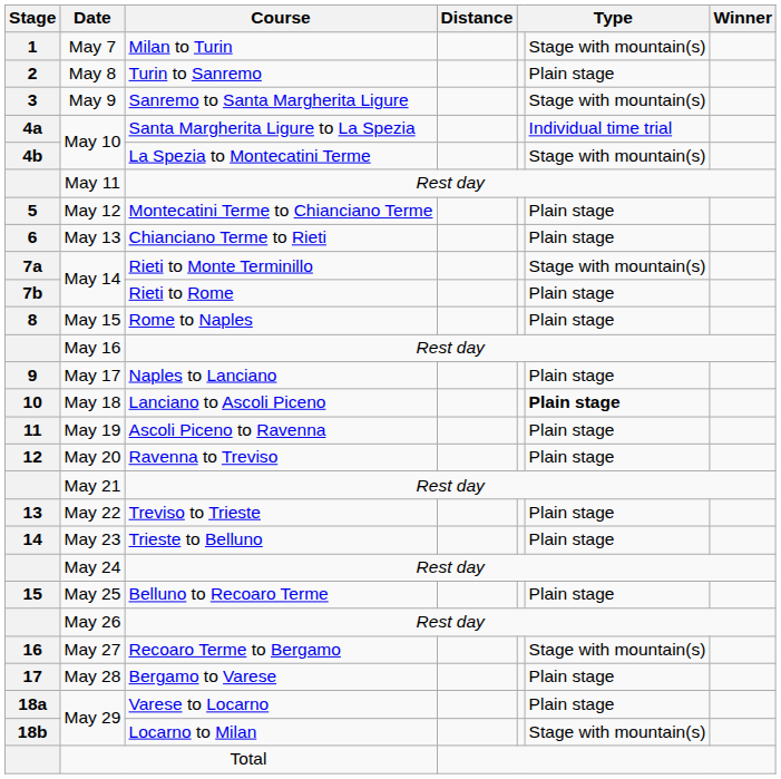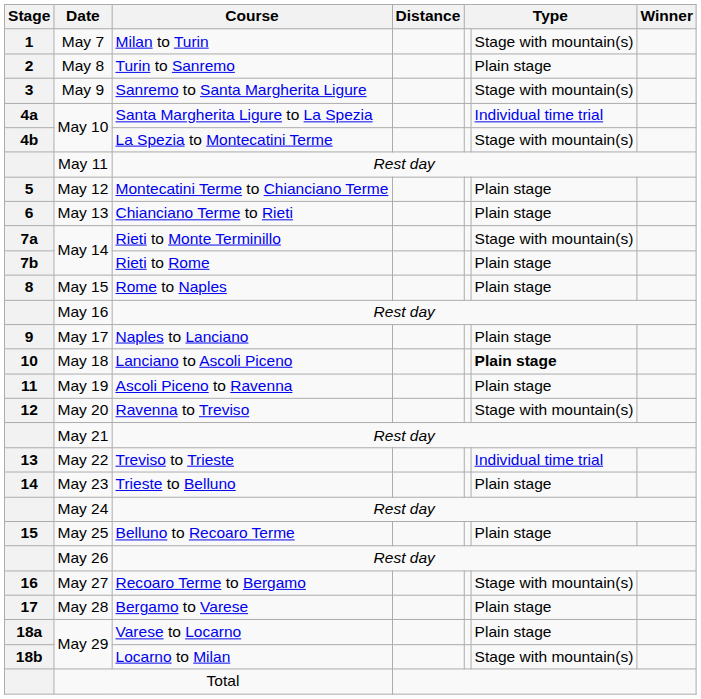 <table class="wikitable">
 <tr style="background:#efefef;">
 <th>Stage</th>
 <th>Date</th>
 <th>Course</th>
 <th>Distance</th>
 <th colspan="2">Type</th>
 <th>Winner</th>
 </tr>
 <tr>
 <th style="text-align:center">1</th>
 <td style="text-align:center;">May 7</td>
 <td><a href='#'>Milan</a> to <a href='#'>Turin</a></td>
 <td></td>
 <td style="text-align:center;"></td>
 <td>Stage with mountain(s)</td>
 <td></td>
 </tr>
 <tr>
 <th style="text-align:center">2</th>
 <td style="text-align:center;">May 8</td>
 <td><a href='#'>Turin</a> to <a href='#'>Sanremo</a></td>
 <td></td>
 <td style="text-align:center;"></td>
 <td>Plain stage</td>
 <td></td>
 </tr>
 <tr>
 <th style="text-align:center">3</th>
 <td style="text-align:center;">May 9</td>
 <td><a href='#'>Sanremo</a> to <a href='#'>Santa Margherita Ligure</a></td>
 <td></td>
 <td style="text-align:center;"></td>
 <td>Stage with mountain(s)</td>
 <td></td>
 </tr>
 <tr>
 <th style="text-align:center">4a</th>
 <td style="text-align:center;" rowspan="2">May 10</td>
 <td><a href='#'>Santa Margherita Ligure</a> to <a href='#'>La Spezia</a></td>
 <td></td>
 <td style="text-align:center;"></td>
 <td><a href='#'>Individual time trial</a></td>
 <td></td>
 </tr>
 <tr>
 <th style="text-align:center">4b</th>
 <td><a href='#'>La Spezia</a> to <a href='#'>Montecatini Terme</a></td>
 <td></td>
 <td style="text-align:center;"></td>
 <td>Stage with mountain(s)</td>
 <td></td>
 </tr>
 <tr>
 <th></th>
 <td style="text-align:center;">May 11</td>
 <td colspan="6" style="text-align:center;"><em>Rest day</em></td>
 </tr>
 <tr>
 <th style="text-align:center">5</th>
 <td style="text-align:center;">May 12</td>
 <td><a href='#'>Montecatini Terme</a> to <a href='#'>Chianciano Terme</a></td>
 <td></td>
 <td style="text-align:center;"></td>
 <td>Plain stage</td>
 <td></td>
 </tr>
 <tr>
 <th style="text-align:center">6</th>
 <td style="text-align:center;">May 13</td>
 <td><a href='#'>Chianciano Terme</a> to <a href='#'>Rieti</a></td>
 <td></td>
 <td style="text-align:center;"></td>
 <td>Plain stage</td>
 <td></td>
 </tr>
 <tr>
 <th style="text-align:center">7a</th>
 <td style="text-align:center;" rowspan="2">May 14</td>
 <td><a href='#'>Rieti</a> to <a href='#'>Monte Terminillo</a></td>
 <td></td>
 <td style="text-align:center;"></td>
 <td>Stage with mountain(s)</td>
 <td></td>
 </tr>
 <tr>
 <th style="text-align:center">7b</th>
 <td><a href='#'>Rieti</a> to <a href='#'>Rome</a></td>
 <td></td>
 <td style="text-align:center;"></td>
 <td>Plain stage</td>
 <td></td>
 </tr>
 <tr>
 <th style="text-align:center">8</th>
 <td style="text-align:center;">May 15</td>
 <td><a href='#'>Rome</a> to <a href='#'>Naples</a></td>
 <td></td>
 <td style="text-align:center;"></td>
 <td>Plain stage</td>
 <td></td>
 </tr>
 <tr>
 <th></th>
 <td style="text-align:center;">May 16</td>
 <td colspan="6" style="text-align:center;"><em>Rest day</em></td>
 </tr>
 <tr>
 <th style="text-align:center">9</th>
 <td style="text-align:center;">May 17</td>
 <td><a href='#'>Naples</a> to <a href='#'>Lanciano</a></td>
 <td></td>
 <td style="text-align:center;"></td>
 <td>Plain stage</td>
 <td></td>
 </tr>
 <tr>
 <th style="text-align:center">10</th>
 <td style="text-align:center;">May 18</td>
 <td><a href='#'>Lanciano</a> to <a href='#'>Ascoli Piceno</a></td>
 <td></td>
 <td style="text-align:center;"></td>
 <td><strong>Plain stage</strong></td>
 <td></td>
 </tr>
 <tr>
 <th style="text-align:center">11</th>
 <td style="text-align:center;">May 19</td>
 <td><a href='#'>Ascoli Piceno</a> to <a href='#'>Ravenna</a></td>
 <td></td>
 <td style="text-align:center;"></td>
 <td>Plain stage</td>
 <td></td>
 </tr>
 <tr>
 <th style="text-align:center">12</th>
 <td style="text-align:center;">May 20</td>
 <td><a href='#'>Ravenna</a> to <a href='#'>Treviso</a></td>
 <td></td>
 <td style="text-align:center;"></td>
-<td>Plain stage</td>
+<td>Stage with mountain(s)</td>
 <td></td>
 </tr>
 <tr>
 <th></th>
 <td style="text-align:center;">May 21</td>
 <td colspan="6" style="text-align:center;"><em>Rest day</em></td>
 </tr>
 <tr>
 <th style="text-align:center">13</th>
 <td style="text-align:center;">May 22</td>
 <td><a href='#'>Treviso</a> to <a href='#'>Trieste</a></td>
 <td></td>
 <td style="text-align:center;"></td>
-<td>Plain stage</td>
+<td><a href='#'>Individual time trial</a></td>
 <td></td>
 </tr>
 <tr>
 <th style="text-align:center">14</th>
 <td style="text-align:center;">May 23</td>
 <td><a href='#'>Trieste</a> to <a href='#'>Belluno</a></td>
 <td></td>
 <td style="text-align:center;"></td>
 <td>Plain stage</td>
 <td></td>
 </tr>
 <tr>
 <th></th>
 <td style="text-align:center;">May 24</td>
 <td colspan="6" style="text-align:center;"><em>Rest day</em></td>
 </tr>
 <tr>
 <th style="text-align:center">15</th>
 <td style="text-align:center;">May 25</td>
 <td><a href='#'>Belluno</a> to <a href='#'>Recoaro Terme</a></td>
 <td></td>
 <td style="text-align:center;"></td>
 <td>Plain stage</td>
 <td></td>
 </tr>
 <tr>
 <th></th>
 <td style="text-align:center;">May 26</td>
 <td colspan="6" style="text-align:center;"><em>Rest day</em></td>
 </tr>
 <tr>
 <th style="text-align:center">16</th>
 <td style="text-align:center;">May 27</td>
 <td><a href='#'>Recoaro Terme</a> to <a href='#'>Bergamo</a></td>
 <td></td>
 <td style="text-align:center;"></td>
 <td>Stage with mountain(s)</td>
 <td></td>
 </tr>
 <tr>
 <th style="text-align:center">17</th>
 <td style="text-align:center;">May 28</td>
 <td><a href='#'>Bergamo</a> to <a href='#'>Varese</a></td>
 <td></td>
 <td style="text-align:center;"></td>
 <td>Plain stage</td>
 <td></td>
 </tr>
 <tr>
 <th style="text-align:center">18a</th>
 <td style="text-align:center;" rowspan="2">May 29</td>
 <td><a href='#'>Varese</a> to <a href='#'>Locarno</a></td>
 <td></td>
 <td style="text-align:center;"></td>
 <td>Plain stage</td>
 <td></td>
 </tr>
 <tr>
 <th style="text-align:center">18b</th>
 <td><a href='#'>Locarno</a> to <a href='#'>Milan</a></td>
 <td></td>
 <td style="text-align:center;"></td>
 <td>Stage with mountain(s)</td>
 <td></td>
 </tr>
 <tr>
 <th></th>
 <td colspan="2" style="text-align:center;">Total</td>
 <td colspan="5" style="text-align:center;"></td>
 </tr>
 </table>
